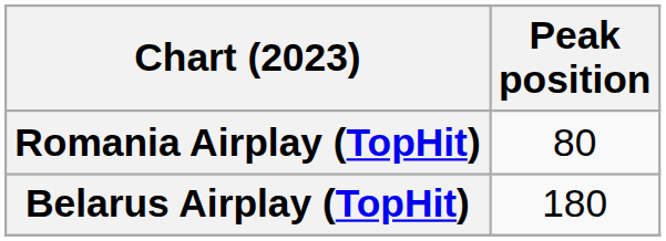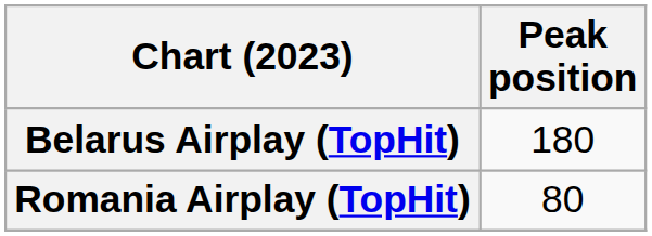 <table class="wikitable sortable plainrowheaders" style="text-align:center">
 <tr>
 <th scope="col">Chart (2023)</th>
 <th scope="col">Peak<br>position</th>
 </tr>
 <tr>
+<th scope="row">Belarus Airplay (<a href='#'>TopHit</a>)</th>
+<td>180</td>
+</tr>
+<tr>
 <th scope="row">Romania Airplay (<a href='#'>TopHit</a>)</th>
 <td>80</td>
 </tr>
 <tr>
-<th scope="row">Belarus Airplay (<a href='#'>TopHit</a>)</th>
-<td>180</td>
-</tr>
-<tr>
 </tr>
 </table>
